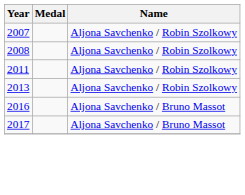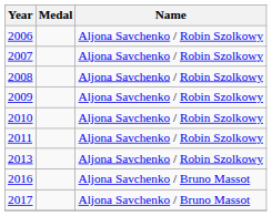 <table class="wikitable" style="font-size:90%">
 <tr>
 <th>Year</th>
 <th>Medal</th>
 <th>Name</th>
+</tr>
+<tr>
+<td><a href='#'>2006</a></td>
+<td></td>
+<td><a href='#'>Aljona Savchenko</a> / <a href='#'>Robin Szolkowy</a></td>
 </tr>
 <tr>
 <td><a href='#'>2007</a></td>
 <td></td>
 <td><a href='#'>Aljona Savchenko</a> / <a href='#'>Robin Szolkowy</a></td>
 </tr>
 <tr>
 <td><a href='#'>2008</a></td>
+<td></td>
+<td><a href='#'>Aljona Savchenko</a> / <a href='#'>Robin Szolkowy</a></td>
+</tr>
+<tr>
+<td><a href='#'>2009</a></td>
+<td></td>
+<td><a href='#'>Aljona Savchenko</a> / <a href='#'>Robin Szolkowy</a></td>
+</tr>
+<tr>
+<td><a href='#'>2010</a></td>
 <td></td>
 <td><a href='#'>Aljona Savchenko</a> / <a href='#'>Robin Szolkowy</a></td>
 </tr>
 <tr>
 <td><a href='#'>2011</a></td>
 <td></td>
 <td><a href='#'>Aljona Savchenko</a> / <a href='#'>Robin Szolkowy</a></td>
 </tr>
 <tr>
 <td><a href='#'>2013</a></td>
 <td></td>
 <td><a href='#'>Aljona Savchenko</a> / <a href='#'>Robin Szolkowy</a></td>
 </tr>
 <tr>
 <td><a href='#'>2016</a></td>
 <td></td>
 <td><a href='#'>Aljona Savchenko</a> / <a href='#'>Bruno Massot</a></td>
 </tr>
 <tr>
 <td><a href='#'>2017</a></td>
 <td></td>
 <td><a href='#'>Aljona Savchenko</a> / <a href='#'>Bruno Massot</a></td>
 </tr>
 <tr>
 </tr>
 </table>
